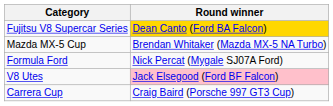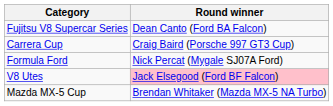 <table class="wikitable" style="font-size: 95%;">
 <tr>
 <th>Category</th>
 <th>Round winner</th>
 </tr>
 <tr>
 <td><a href='#'>Fujitsu V8 Supercar Series</a></td>
-<td style="background: gold;"><a href='#'>Dean Canto</a> (<a href='#'>Ford BA Falcon</a>)</td>
+<td><a href='#'>Dean Canto</a> (<a href='#'>Ford BA Falcon</a>)</td>
 </tr>
 <tr>
-<td>Mazda MX-5 Cup</td>
-<td><a href='#'>Brendan Whitaker</a> (<a href='#'>Mazda MX-5 NA Turbo</a>)</td>
+<td><a href='#'>Carrera Cup</a></td>
+<td><a href='#'>Craig Baird</a> (<a href='#'>Porsche 997 GT3 Cup</a>)</td>
 </tr>
 <tr>
 <td><a href='#'>Formula Ford</a></td>
 <td><a href='#'>Nick Percat</a> (<a href='#'>Mygale</a> SJ07A Ford)</td>
 </tr>
 <tr>
 <td><a href='#'>V8 Utes</a></td>
 <td style="background: pink;"><a href='#'>Jack Elsegood</a> (<a href='#'>Ford BF Falcon</a>)</td>
 </tr>
 <tr>
-<td><a href='#'>Carrera Cup</a></td>
-<td><a href='#'>Craig Baird</a> (<a href='#'>Porsche 997 GT3 Cup</a>)</td>
+<td>Mazda MX-5 Cup</td>
+<td><a href='#'>Brendan Whitaker</a> (<a href='#'>Mazda MX-5 NA Turbo</a>)</td>
 </tr>
 </table>
